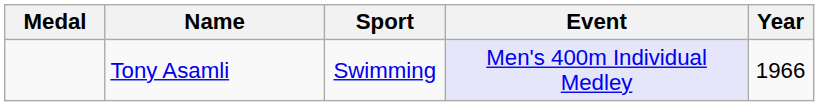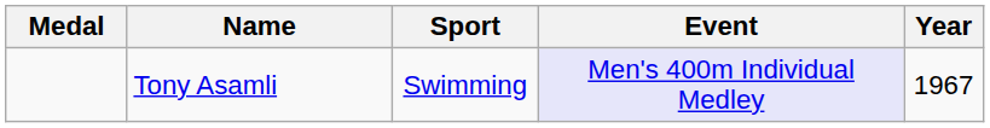 <table class="wikitable"  style="font-size:100%;  text-align:center;">
 <tr>
 <th width="65">Medal</th>
 <th width="150">Name</th>
 <th width="80">Sport</th>
 <th width="210">Event</th>
 <th width="40">Year</th>
 </tr>
 <tr>
 <td></td>
 <td align=left><a href='#'>Tony Asamli</a></td>
 <td><a href='#'>Swimming</a></td>
 <td style="background: lavender;"><a href='#'>Men's 400m Individual Medley</a></td>
-<td>1966</td>
+<td>1967</td>
 </tr>
 </table>
